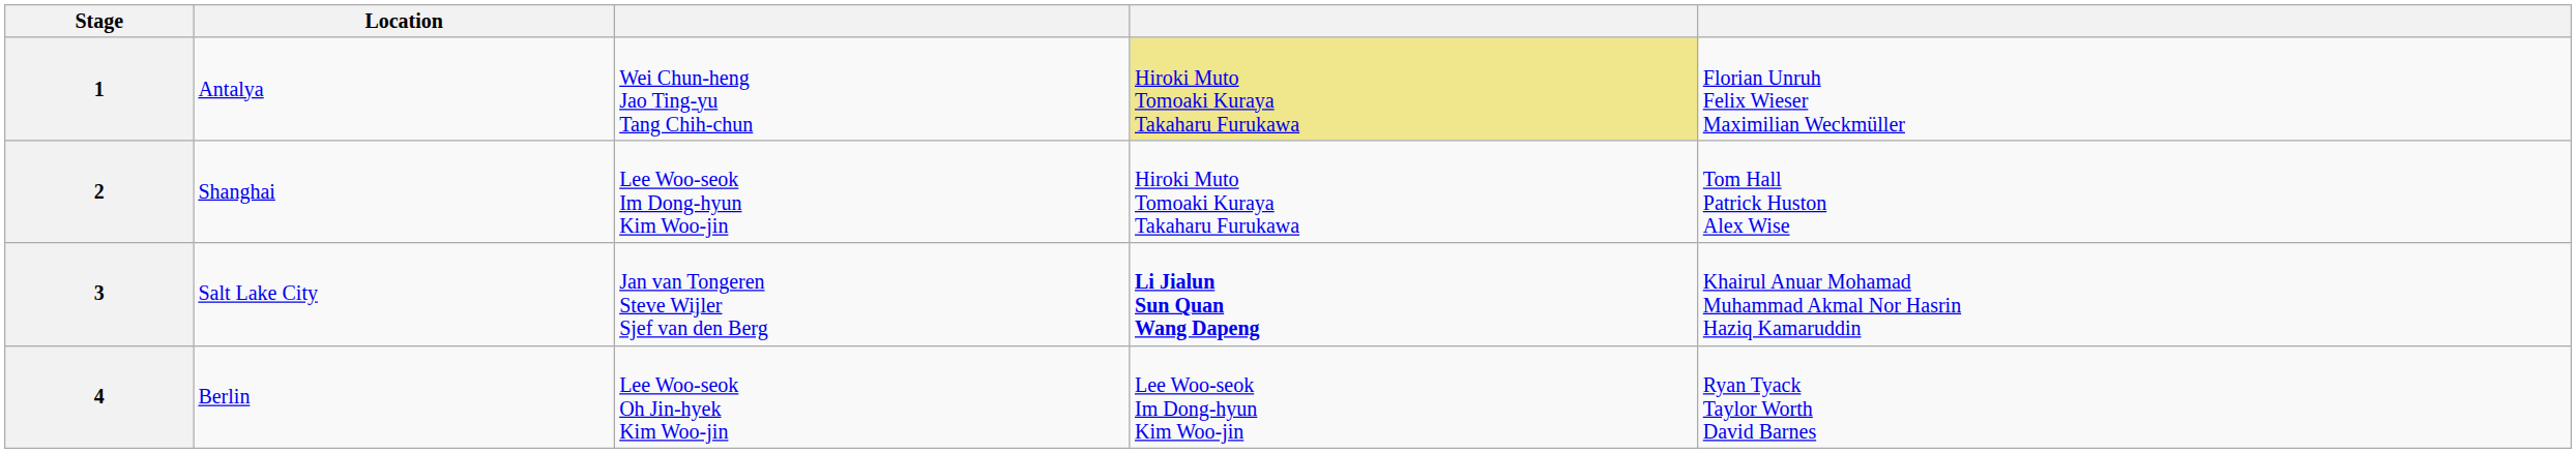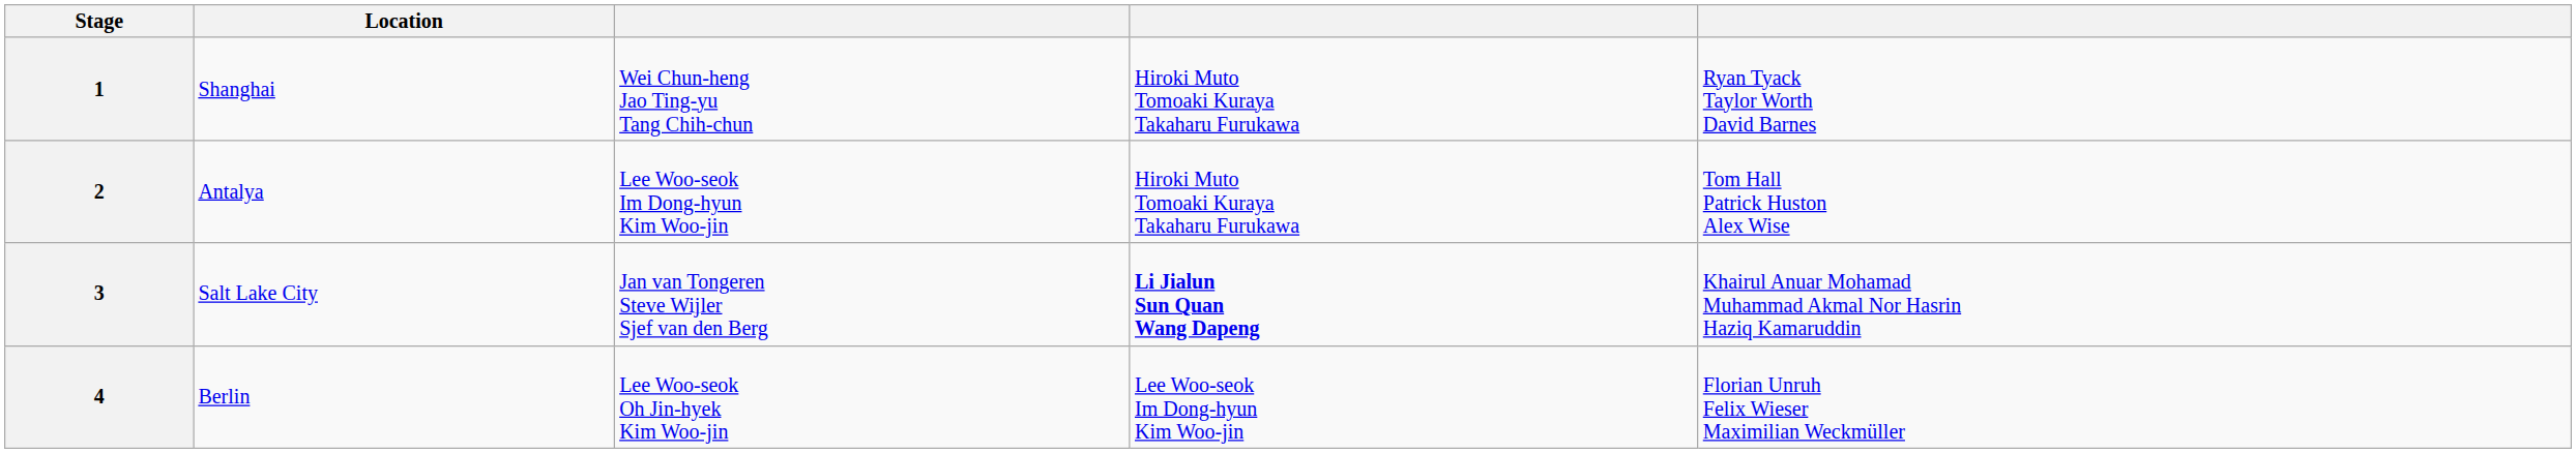 <table class="wikitable" style="width:100%">
 <tr>
 <th>Stage</th>
 <th>Location</th>
 <th></th>
 <th></th>
 <th></th>
 </tr>
 <tr>
 <th>1</th>
-<td> <a href='#'>Antalya</a></td>
+<td> <a href='#'>Shanghai</a></td>
 <td> <br> <a href='#'>Wei Chun-heng</a> <br> <a href='#'>Jao Ting-yu</a> <br> <a href='#'>Tang Chih-chun</a></td>
-<td style="background: khaki;"> <br> <a href='#'>Hiroki Muto</a> <br> <a href='#'>Tomoaki Kuraya</a> <br> <a href='#'>Takaharu Furukawa</a></td>
-<td> <br> <a href='#'>Florian Unruh</a> <br> <a href='#'>Felix Wieser</a> <br> <a href='#'>Maximilian Weckmüller</a></td>
+<td> <br> <a href='#'>Hiroki Muto</a> <br> <a href='#'>Tomoaki Kuraya</a> <br> <a href='#'>Takaharu Furukawa</a></td>
+<td> <br> <a href='#'>Ryan Tyack</a> <br> <a href='#'>Taylor Worth</a> <br> <a href='#'>David Barnes</a></td>
 </tr>
 <tr>
 <th>2</th>
-<td> <a href='#'>Shanghai</a></td>
+<td> <a href='#'>Antalya</a></td>
 <td> <br> <a href='#'>Lee Woo-seok</a> <br> <a href='#'>Im Dong-hyun</a> <br> <a href='#'>Kim Woo-jin</a></td>
 <td> <br> <a href='#'>Hiroki Muto</a> <br> <a href='#'>Tomoaki Kuraya</a> <br> <a href='#'>Takaharu Furukawa</a></td>
 <td> <br> <a href='#'>Tom Hall</a> <br> <a href='#'>Patrick Huston</a> <br> <a href='#'>Alex Wise</a></td>
 </tr>
 <tr>
 <th>3</th>
 <td> <a href='#'>Salt Lake City</a></td>
 <td> <br> <a href='#'>Jan van Tongeren</a> <br> <a href='#'>Steve Wijler</a> <br> <a href='#'>Sjef van den Berg</a></td>
 <td><strong> <br> <a href='#'>Li Jialun</a> <br> <a href='#'>Sun Quan</a> <br> <a href='#'>Wang Dapeng</a></strong></td>
 <td> <br> <a href='#'>Khairul Anuar Mohamad</a> <br> <a href='#'>Muhammad Akmal Nor Hasrin</a> <br> <a href='#'>Haziq Kamaruddin</a></td>
 </tr>
 <tr>
 <th>4</th>
 <td> <a href='#'>Berlin</a></td>
 <td> <br> <a href='#'>Lee Woo-seok</a> <br> <a href='#'>Oh Jin-hyek</a> <br> <a href='#'>Kim Woo-jin</a></td>
 <td> <br> <a href='#'>Lee Woo-seok</a> <br> <a href='#'>Im Dong-hyun</a> <br> <a href='#'>Kim Woo-jin</a></td>
-<td> <br> <a href='#'>Ryan Tyack</a> <br> <a href='#'>Taylor Worth</a> <br> <a href='#'>David Barnes</a></td>
+<td> <br> <a href='#'>Florian Unruh</a> <br> <a href='#'>Felix Wieser</a> <br> <a href='#'>Maximilian Weckmüller</a></td>
 </tr>
 </table>
